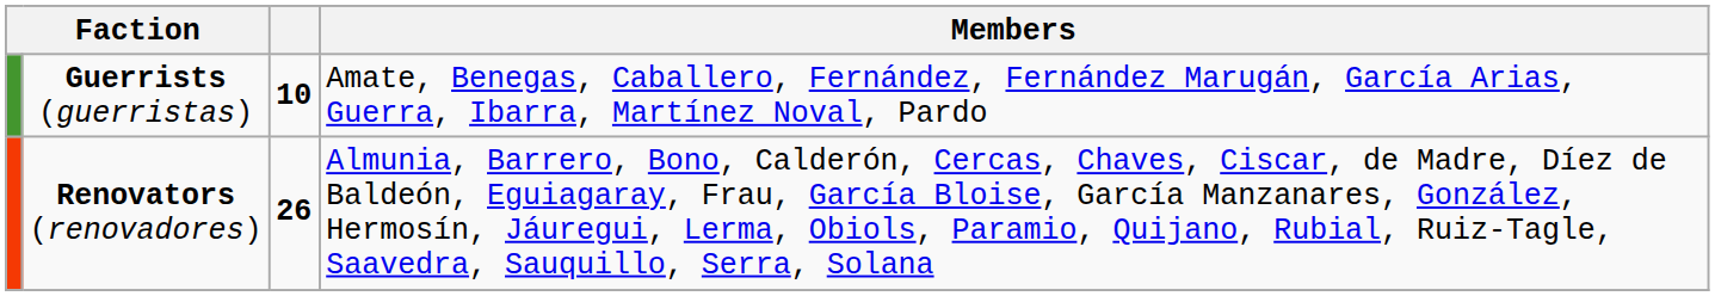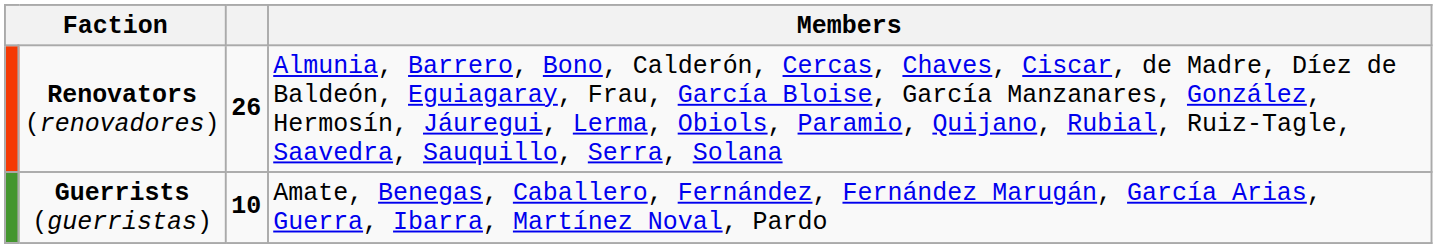 <table class="wikitable">
 <tr>
 <th colspan="2">Faction</th>
 <th></th>
 <th width="600">Members</th>
 </tr>
 <tr>
+<th width="1px" style="color:inherit;background:#F53903;"></th>
+<td align="center"><strong>Renovators</strong><br>(<em>renovadores</em>)</td>
+<td align="center"><strong>26</strong></td>
+<td><a href='#'>Almunia</a>, <a href='#'>Barrero</a>, <a href='#'>Bono</a>, Calderón, <a href='#'>Cercas</a>, <a href='#'>Chaves</a>, <a href='#'>Ciscar</a>, de Madre, Díez de Baldeón, <a href='#'>Eguiagaray</a>, Frau, <a href='#'>García Bloise</a>, García Manzanares, <a href='#'>González</a>, Hermosín, <a href='#'>Jáuregui</a>, <a href='#'>Lerma</a>, <a href='#'>Obiols</a>, <a href='#'>Paramio</a>, <a href='#'>Quijano</a>, <a href='#'>Rubial</a>, Ruiz-Tagle, <a href='#'>Saavedra</a>, <a href='#'>Sauquillo</a>, <a href='#'>Serra</a>, <a href='#'>Solana</a></td>
+</tr>
+<tr>
 <th style="color:inherit;background:#43962E;"></th>
 <td align="center"><strong>Guerrists</strong><br>(<em>guerristas</em>)</td>
 <td align="center"><strong>10</strong></td>
 <td>Amate, <a href='#'>Benegas</a>, <a href='#'>Caballero</a>, <a href='#'>Fernández</a>, <a href='#'>Fernández Marugán</a>, <a href='#'>García Arias</a>, <a href='#'>Guerra</a>, <a href='#'>Ibarra</a>, <a href='#'>Martínez Noval</a>, Pardo</td>
 </tr>
-<tr>
-<th width="1px" style="color:inherit;background:#F53903;"></th>
-<td align="center"><strong>Renovators</strong><br>(<em>renovadores</em>)</td>
-<td align="center"><strong>26</strong></td>
-<td><a href='#'>Almunia</a>, <a href='#'>Barrero</a>, <a href='#'>Bono</a>, Calderón, <a href='#'>Cercas</a>, <a href='#'>Chaves</a>, <a href='#'>Ciscar</a>, de Madre, Díez de Baldeón, <a href='#'>Eguiagaray</a>, Frau, <a href='#'>García Bloise</a>, García Manzanares, <a href='#'>González</a>, Hermosín, <a href='#'>Jáuregui</a>, <a href='#'>Lerma</a>, <a href='#'>Obiols</a>, <a href='#'>Paramio</a>, <a href='#'>Quijano</a>, <a href='#'>Rubial</a>, Ruiz-Tagle, <a href='#'>Saavedra</a>, <a href='#'>Sauquillo</a>, <a href='#'>Serra</a>, <a href='#'>Solana</a></td>
-</tr>
 </table>
